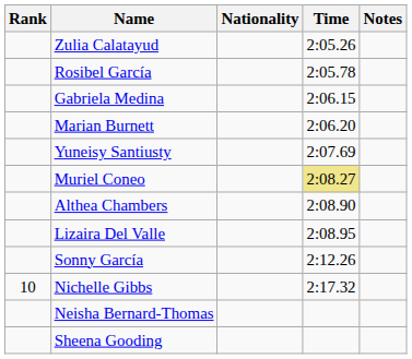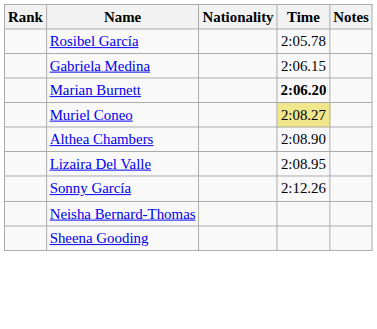 <table class="wikitable sortable" style="text-align:center;font-size:95%">
 <tr>
 <th>Rank</th>
 <th>Name</th>
 <th>Nationality</th>
 <th>Time</th>
 <th>Notes</th>
-</tr>
-<tr>
-<td></td>
-<td align=left><a href='#'>Zulia Calatayud</a></td>
-<td align=left></td>
-<td>2:05.26</td>
-<td></td>
 </tr>
 <tr>
 <td></td>
 <td align=left><a href='#'>Rosibel García</a></td>
 <td align=left></td>
 <td>2:05.78</td>
 <td></td>
 </tr>
 <tr>
 <td></td>
 <td align=left><a href='#'>Gabriela Medina</a></td>
 <td align=left></td>
 <td>2:06.15</td>
 <td></td>
 </tr>
 <tr>
 <td></td>
 <td align=left><a href='#'>Marian Burnett</a></td>
 <td align=left></td>
-<td>2:06.20</td>
-<td></td>
-</tr>
-<tr>
-<td></td>
-<td align=left><a href='#'>Yuneisy Santiusty</a></td>
-<td align=left></td>
-<td>2:07.69</td>
+<td><strong>2:06.20</strong></td>
 <td></td>
 </tr>
 <tr>
 <td></td>
 <td align=left><a href='#'>Muriel Coneo</a></td>
 <td align=left></td>
 <td style="background: khaki;">2:08.27</td>
 <td></td>
 </tr>
 <tr>
 <td></td>
 <td align=left><a href='#'>Althea Chambers</a></td>
 <td align=left></td>
 <td>2:08.90</td>
 <td></td>
 </tr>
 <tr>
 <td></td>
 <td align=left><a href='#'>Lizaira Del Valle</a></td>
 <td align=left></td>
 <td>2:08.95</td>
 <td></td>
 </tr>
 <tr>
 <td></td>
 <td align=left><a href='#'>Sonny García</a></td>
 <td align=left></td>
 <td>2:12.26</td>
 <td></td>
 </tr>
 <tr>
-<td>10</td>
-<td align=left><a href='#'>Nichelle Gibbs</a></td>
-<td align=left></td>
-<td>2:17.32</td>
-<td></td>
-</tr>
-<tr>
 <td></td>
 <td align=left><a href='#'>Neisha Bernard-Thomas</a></td>
 <td align=left></td>
 <td></td>
 <td></td>
 </tr>
 <tr>
 <td></td>
 <td align=left><a href='#'>Sheena Gooding</a></td>
 <td align=left></td>
 <td></td>
 <td></td>
 </tr>
 </table>
